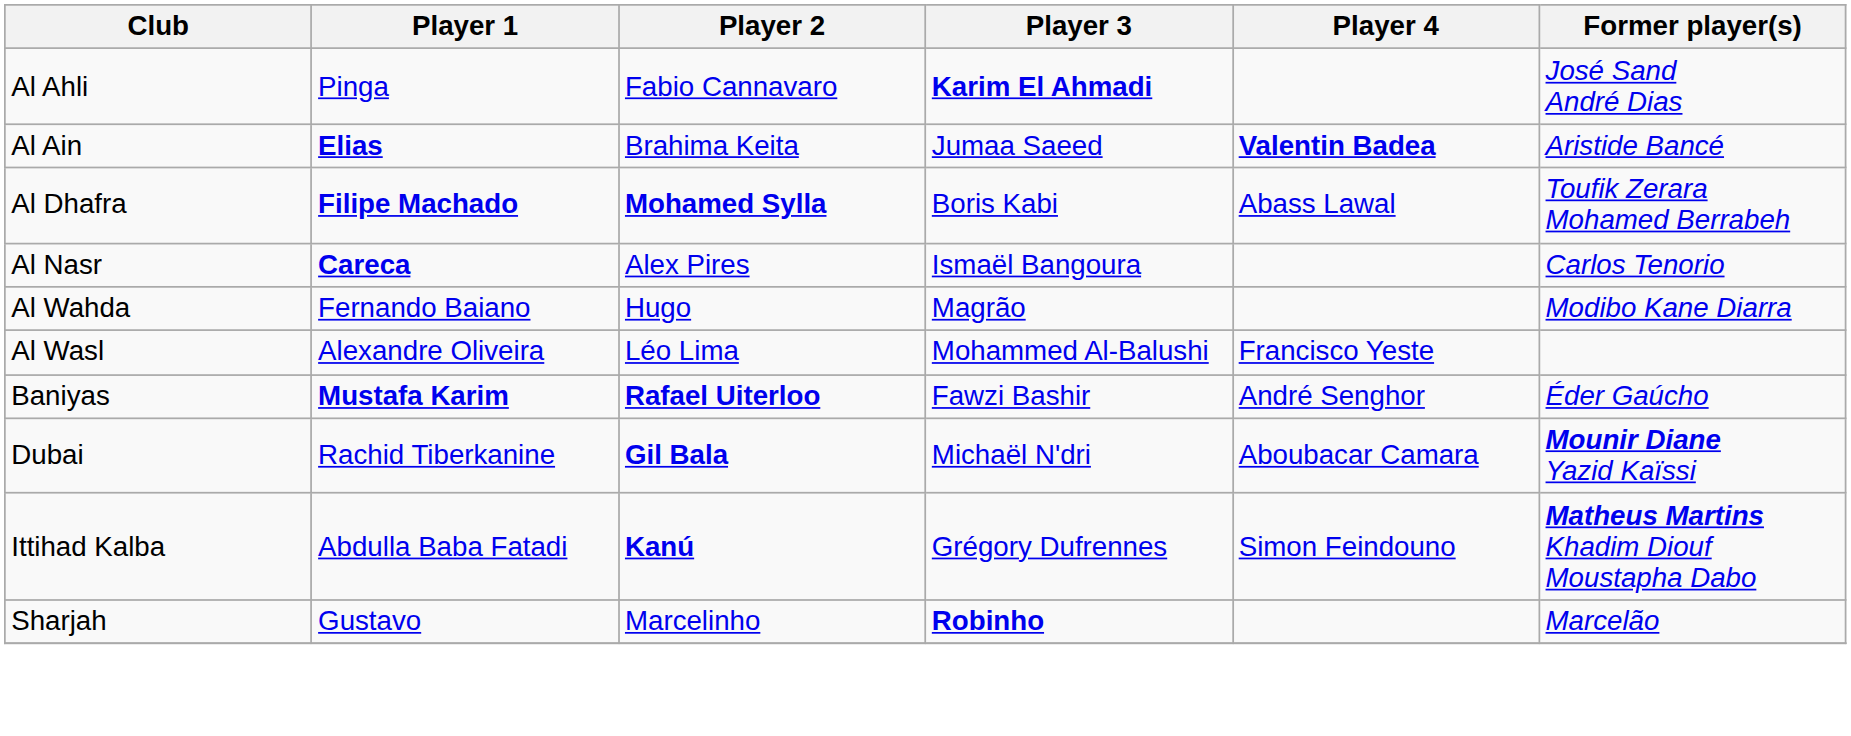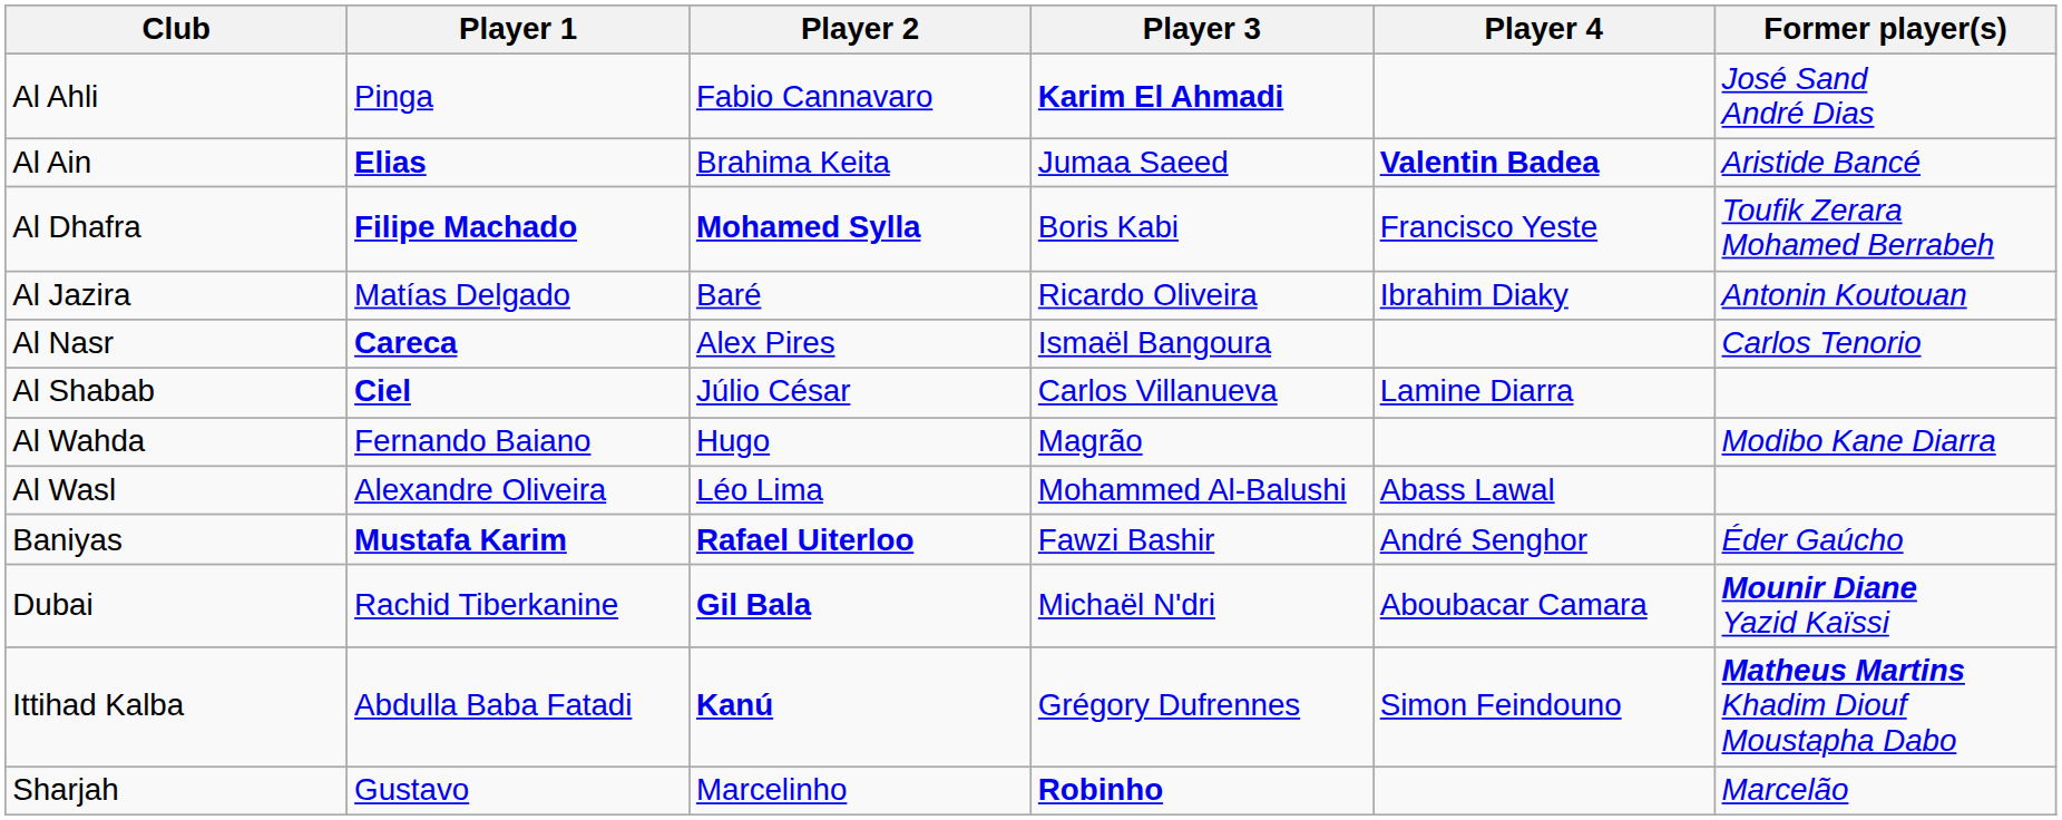 <table class="wikitable">
 <tr>
 <th width="170">Club</th>
 <th width="170">Player 1</th>
 <th width="170">Player 2</th>
 <th width="170">Player 3</th>
 <th width="170">Player 4</th>
 <th width="170">Former player(s)</th>
 </tr>
 <tr>
 <td>Al Ahli</td>
 <td> <a href='#'>Pinga</a></td>
 <td> <a href='#'>Fabio Cannavaro</a></td>
 <td> <strong><a href='#'>Karim El Ahmadi</a></strong></td>
 <td></td>
 <td> <em><a href='#'>José Sand</a></em><br>  <em><a href='#'>André Dias</a></em></td>
 </tr>
 <tr>
 <td>Al Ain</td>
 <td> <strong><a href='#'>Elias</a></strong></td>
 <td> <a href='#'>Brahima Keita</a></td>
 <td> <a href='#'>Jumaa Saeed</a></td>
 <td> <strong><a href='#'>Valentin Badea</a></strong></td>
 <td> <em><a href='#'>Aristide Bancé</a></em></td>
 </tr>
 <tr>
 <td>Al Dhafra</td>
 <td> <strong><a href='#'>Filipe Machado</a></strong></td>
 <td> <strong><a href='#'>Mohamed Sylla</a></strong></td>
 <td> <a href='#'>Boris Kabi</a></td>
-<td> <a href='#'>Abass Lawal</a></td>
+<td> <a href='#'>Francisco Yeste</a></td>
 <td> <em><a href='#'>Toufik Zerara</a></em><br>  <em><a href='#'>Mohamed Berrabeh</a></em></td>
+</tr>
+<tr>
+<td>Al Jazira</td>
+<td> <a href='#'>Matías Delgado</a></td>
+<td> <a href='#'>Baré</a></td>
+<td> <a href='#'>Ricardo Oliveira</a></td>
+<td> <a href='#'>Ibrahim Diaky</a></td>
+<td> <em><a href='#'>Antonin Koutouan</a></em></td>
 </tr>
 <tr>
 <td>Al Nasr</td>
 <td> <strong><a href='#'>Careca</a></strong></td>
 <td> <a href='#'>Alex Pires</a></td>
 <td> <a href='#'>Ismaël Bangoura</a></td>
 <td></td>
 <td> <em><a href='#'>Carlos Tenorio</a></em></td>
+</tr>
+<tr>
+<td>Al Shabab</td>
+<td> <strong><a href='#'>Ciel</a></strong></td>
+<td> <a href='#'>Júlio César</a></td>
+<td> <a href='#'>Carlos Villanueva</a></td>
+<td> <a href='#'>Lamine Diarra</a></td>
+<td></td>
 </tr>
 <tr>
 <td>Al Wahda</td>
 <td> <a href='#'>Fernando Baiano</a></td>
 <td> <a href='#'>Hugo</a></td>
 <td> <a href='#'>Magrão</a></td>
 <td></td>
 <td> <em><a href='#'>Modibo Kane Diarra</a></em></td>
 </tr>
 <tr>
 <td>Al Wasl</td>
 <td> <a href='#'>Alexandre Oliveira</a></td>
 <td> <a href='#'>Léo Lima</a></td>
 <td> <a href='#'>Mohammed Al-Balushi</a></td>
-<td> <a href='#'>Francisco Yeste</a></td>
+<td> <a href='#'>Abass Lawal</a></td>
 <td></td>
 </tr>
 <tr>
 <td>Baniyas</td>
 <td> <strong><a href='#'>Mustafa Karim</a></strong></td>
 <td> <strong><a href='#'>Rafael Uiterloo</a></strong></td>
 <td> <a href='#'>Fawzi Bashir</a></td>
 <td> <a href='#'>André Senghor</a></td>
 <td> <em><a href='#'>Éder Gaúcho</a></em></td>
 </tr>
 <tr>
 <td>Dubai</td>
 <td> <a href='#'>Rachid Tiberkanine</a></td>
 <td> <strong><a href='#'>Gil Bala</a></strong></td>
 <td> <a href='#'>Michaël N'dri</a></td>
 <td> <a href='#'>Aboubacar Camara</a></td>
 <td> <strong><em><a href='#'>Mounir Diane</a></em></strong><br> <em><a href='#'>Yazid Kaïssi</a></em></td>
 </tr>
 <tr>
 <td>Ittihad Kalba</td>
 <td> <a href='#'>Abdulla Baba Fatadi</a></td>
 <td> <strong><a href='#'>Kanú</a></strong></td>
 <td> <a href='#'>Grégory Dufrennes</a></td>
 <td> <a href='#'>Simon Feindouno</a></td>
 <td> <strong><em><a href='#'>Matheus Martins</a></em></strong><br> <em><a href='#'>Khadim Diouf</a></em><br> <em><a href='#'>Moustapha Dabo</a></em></td>
 </tr>
 <tr>
 <td>Sharjah</td>
 <td> <a href='#'>Gustavo</a></td>
 <td> <a href='#'>Marcelinho</a></td>
 <td> <strong><a href='#'>Robinho</a></strong></td>
 <td></td>
 <td> <em><a href='#'>Marcelão</a></em></td>
 </tr>
 <tr>
 </tr>
 </table>
